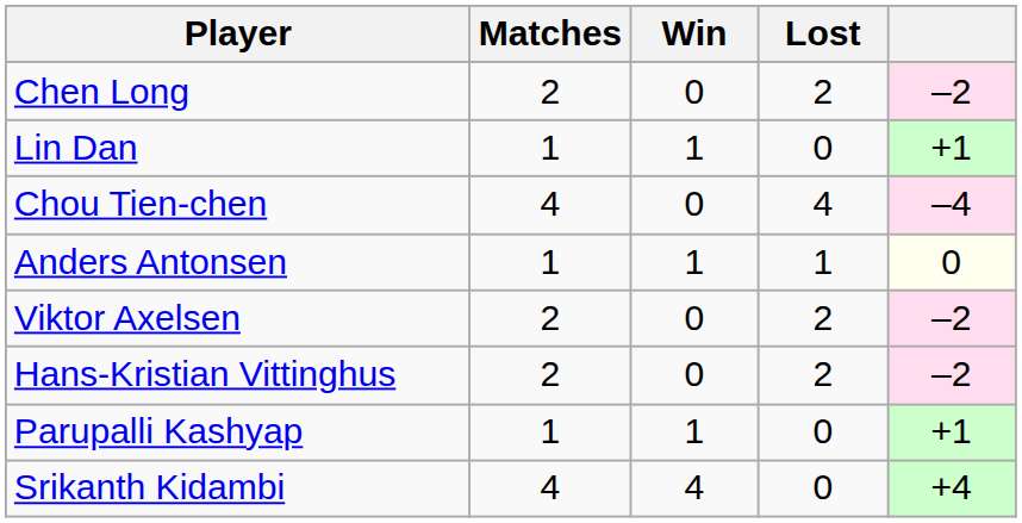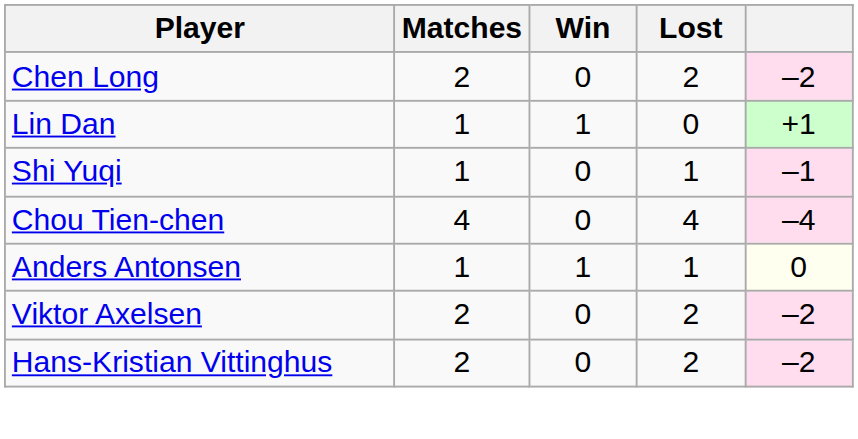 <table class="sortable wikitable" style="text-align:center">
 <tr>
 <th width="200">Player</th>
 <th width="50">Matches</th>
 <th width="50">Win</th>
 <th width="50">Lost</th>
 <th width="50"></th>
 </tr>
 <tr>
 <td align="left"> <a href='#'>Chen Long</a></td>
 <td>2</td>
 <td>0</td>
 <td>2</td>
 <td bgcolor="#ffddee">–2</td>
 </tr>
 <tr>
 <td align="left"> <a href='#'>Lin Dan</a></td>
 <td>1</td>
 <td>1</td>
 <td>0</td>
 <td bgcolor="#ccffcc">+1</td>
+</tr>
+<tr>
+<td align="left"> <a href='#'>Shi Yuqi</a></td>
+<td>1</td>
+<td>0</td>
+<td>1</td>
+<td bgcolor="#ffddee">–1</td>
 </tr>
 <tr>
 <td align="left"> <a href='#'>Chou Tien-chen</a></td>
 <td>4</td>
 <td>0</td>
 <td>4</td>
 <td bgcolor="#ffddee">–4</td>
 </tr>
 <tr>
 <td align="left"> <a href='#'>Anders Antonsen</a></td>
 <td>1</td>
 <td>1</td>
 <td>1</td>
 <td bgcolor="#fffff0">0</td>
 </tr>
 <tr>
 <td align="left"> <a href='#'>Viktor Axelsen</a></td>
 <td>2</td>
 <td>0</td>
 <td>2</td>
 <td bgcolor="#ffddee">–2</td>
 </tr>
 <tr>
 <td align="left"> <a href='#'>Hans-Kristian Vittinghus</a></td>
 <td>2</td>
 <td>0</td>
 <td>2</td>
 <td bgcolor="#ffddee">–2</td>
 </tr>
-<tr>
-<td align="left"> <a href='#'>Parupalli Kashyap</a></td>
-<td>1</td>
-<td>1</td>
-<td>0</td>
-<td bgcolor="#ccffcc">+1</td>
-</tr>
-<tr>
-<td align="left"> <a href='#'>Srikanth Kidambi</a></td>
-<td>4</td>
-<td>4</td>
-<td>0</td>
-<td bgcolor="#ccffcc">+4</td>
-</tr>
 </table>
